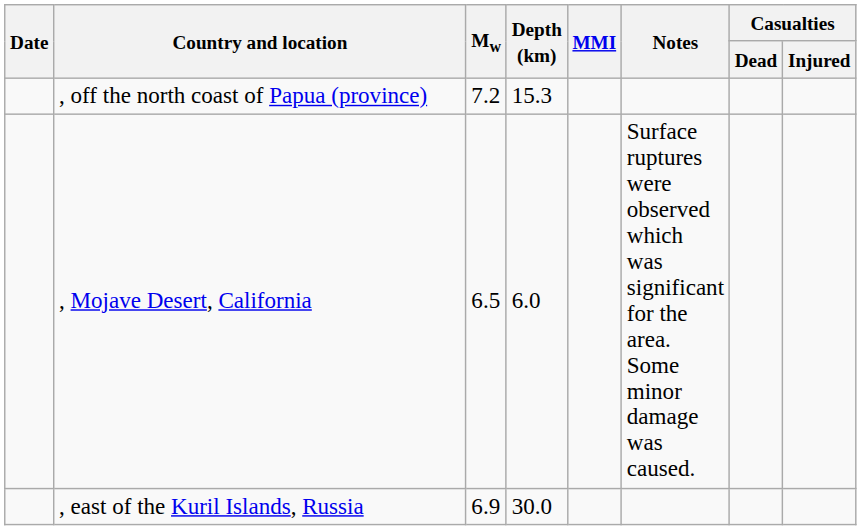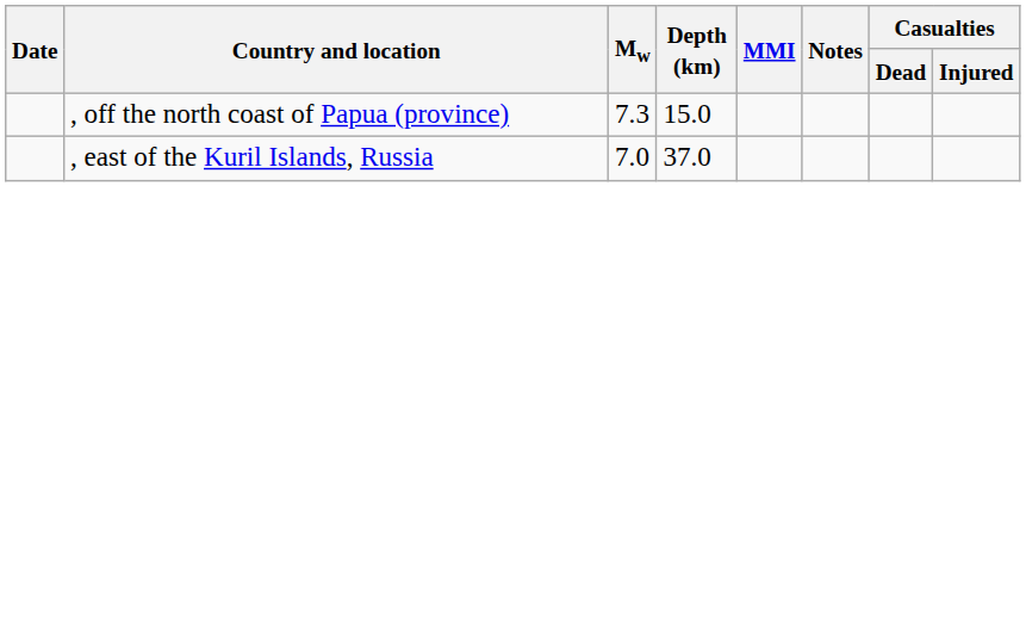 <table class="wikitable sortable sort-under" style="border:1px black; margin-left:1em;">
 <tr>
 <th rowspan="2"><small>Date</small></th>
 <th rowspan="2" style="width: 310px"><small>Country and location</small></th>
 <th rowspan="2"><small>M<sub>w</sub></small></th>
 <th rowspan="2"><small>Depth (km)</small></th>
 <th rowspan="2"><small><a href='#'>MMI</a></small></th>
 <th rowspan="2" class="unsortable"><small>Notes</small></th>
 <th colspan="2"><small>Casualties</small></th>
 </tr>
 <tr>
 <th><small>Dead</small></th>
 <th><small>Injured</small></th>
 </tr>
 <tr>
 <td></td>
 <td>, off the north coast of <a href='#'>Papua (province)</a></td>
-<td>7.2</td>
-<td>15.3</td>
+<td>7.3</td>
+<td>15.0</td>
 <td></td>
 <td></td>
 <td></td>
 <td></td>
 </tr>
 <tr>
 <td></td>
-<td>, <a href='#'>Mojave Desert</a>, <a href='#'>California</a></td>
-<td>6.5</td>
-<td>6.0</td>
-<td></td>
-<td>Surface ruptures were observed which was significant for the area. Some minor damage was caused.</td>
-<td></td>
-<td></td>
-</tr>
-<tr>
-<td></td>
 <td>, east of the <a href='#'>Kuril Islands</a>, <a href='#'>Russia</a></td>
-<td>6.9</td>
-<td>30.0</td>
+<td>7.0</td>
+<td>37.0</td>
 <td></td>
 <td></td>
 <td></td>
 <td></td>
 </tr>
 </table>
